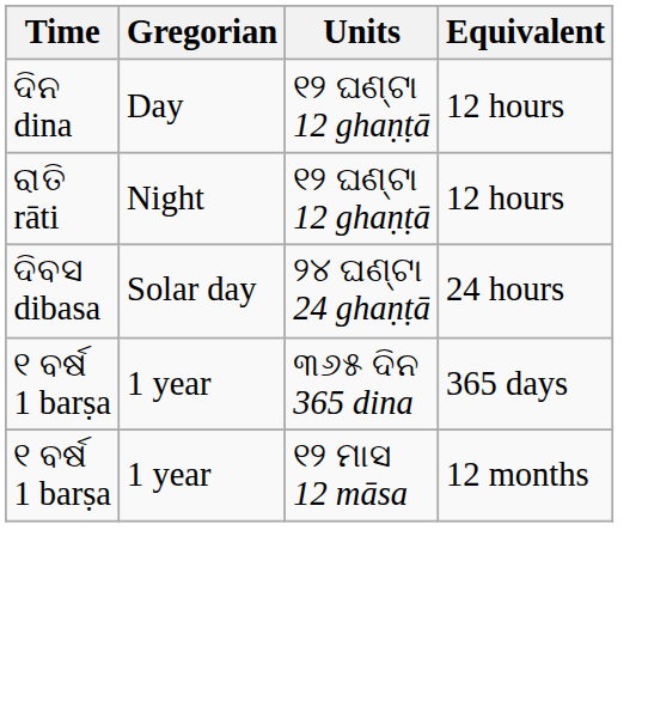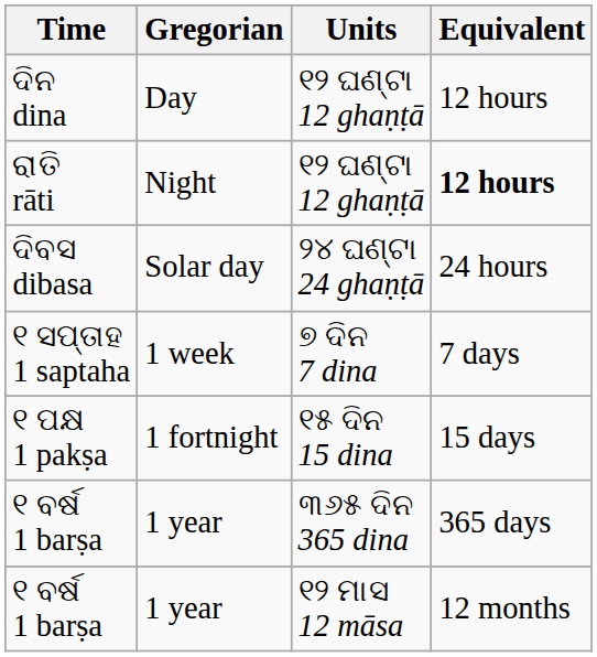 <table class="wikitable">
 <tr>
 <th>Time</th>
 <th>Gregorian</th>
 <th>Units</th>
 <th>Equivalent</th>
 </tr>
 <tr>
 <td>ଦିନ<br>dina</td>
 <td>Day</td>
 <td>୧୨ ଘଣ୍ଟା<br><em>12 ghaṇṭā</em></td>
 <td>12 hours</td>
 </tr>
 <tr>
 <td>ରାତି<br>rāti</td>
 <td>Night</td>
 <td>୧୨ ଘଣ୍ଟା<br><em>12 ghaṇṭā</em></td>
-<td>12 hours</td>
+<td><strong>12 hours</strong></td>
 </tr>
 <tr>
 <td>ଦିବସ<br>dibasa</td>
 <td>Solar day</td>
 <td>୨୪ ଘଣ୍ଟା<br><em>24 ghaṇṭā</em></td>
 <td>24 hours</td>
+</tr>
+<tr>
+<td>୧ ସପ୍ତାହ<br>1 saptaha</td>
+<td>1 week</td>
+<td>୭ ଦିନ<br><em>7 dina</em></td>
+<td>7 days</td>
+</tr>
+<tr>
+<td>୧ ପକ୍ଷ<br>1 pakṣa</td>
+<td>1 fortnight</td>
+<td>୧୫ ଦିନ<br><em>15 dina</em></td>
+<td>15 days</td>
 </tr>
 <tr>
 <td>୧ ବର୍ଷ<br>1 barṣa</td>
 <td>1 year</td>
 <td>୩୬୫ ଦିନ<br><em>365 dina</em></td>
 <td>365 days</td>
 </tr>
 <tr>
 <td>୧ ବର୍ଷ<br>1 barṣa</td>
 <td>1 year</td>
 <td>୧୨ ମାସ<br><em>12 māsa</em></td>
 <td>12 months</td>
 </tr>
 </table>
